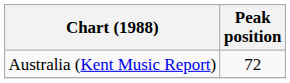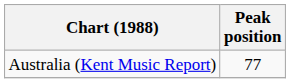 <table class="wikitable">
 <tr>
 <th>Chart (1988)</th>
 <th>Peak<br>position</th>
 </tr>
 <tr>
 <td>Australia (<a href='#'>Kent Music Report</a>)</td>
-<td align="center">72</td>
+<td align="center">77</td>
 </tr>
 <tr>
 </tr>
 </table>
